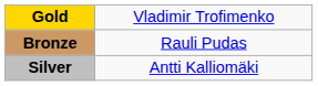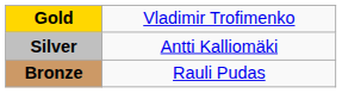 <table class="wikitable" style="text-align:center; " width="35%">
 <tr>
 <td bgcolor="gold"><strong>Gold</strong></td>
 <td><a href='#'>Vladimir Trofimenko</a><br>  <small><em></em></small></td>
 </tr>
 <tr>
+<td bgcolor="silver"><strong>Silver</strong></td>
+<td><a href='#'>Antti Kalliomäki</a><br>  <small><em></em></small></td>
+</tr>
+<tr>
 <td bgcolor="CC9966"><strong>Bronze</strong></td>
 <td><a href='#'>Rauli Pudas</a><br>  <small><em></em></small></td>
 </tr>
-<tr>
-<td bgcolor="silver"><strong>Silver</strong></td>
-<td><a href='#'>Antti Kalliomäki</a><br>  <small><em></em></small></td>
-</tr>
 </table>
